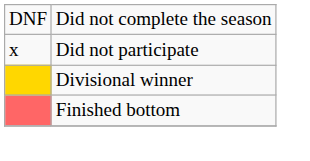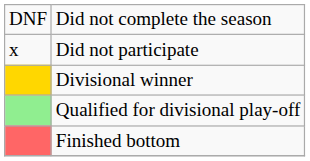 <table class="wikitable">
 <tr>
 <td>DNF</td>
 <td>Did not complete the season</td>
 </tr>
 <tr>
 <td>x</td>
 <td>Did not participate</td>
 </tr>
 <tr>
 <td style="background-color:gold"></td>
 <td>Divisional winner</td>
 </tr>
 <tr>
+<td style="background-color:#90ee90"></td>
+<td>Qualified for divisional play-off</td>
+</tr>
+<tr>
 <td style="background-color:#FF6666"></td>
 <td>Finished bottom</td>
 </tr>
 <tr>
 </tr>
 </table>
